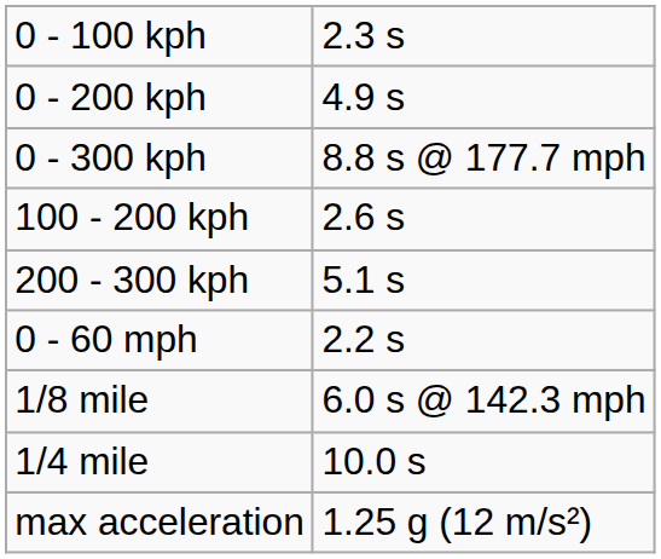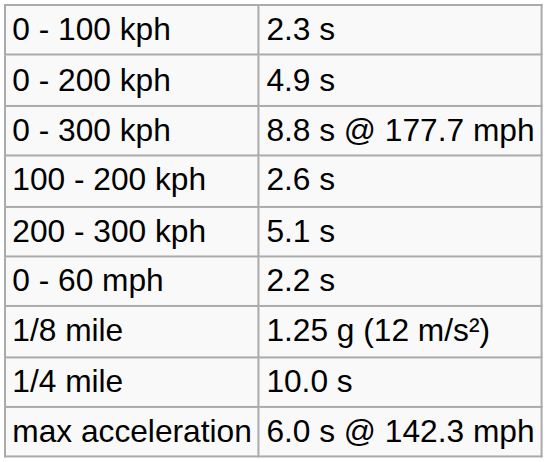 <table class="wikitable">
 <tr>
 <td>0 - 100 kph</td>
 <td>2.3 s</td>
 </tr>
 <tr>
 <td>0 - 200 kph</td>
 <td>4.9 s</td>
 </tr>
 <tr>
 <td>0 - 300 kph</td>
 <td>8.8 s @ 177.7 mph</td>
 </tr>
 <tr>
 <td>100 - 200 kph</td>
 <td>2.6 s</td>
 </tr>
 <tr>
 <td>200 - 300 kph</td>
 <td>5.1 s</td>
 </tr>
 <tr>
 <td>0 - 60 mph</td>
 <td>2.2 s</td>
 </tr>
 <tr>
 <td>1/8 mile</td>
-<td>6.0 s @ 142.3 mph</td>
+<td>1.25 g (12 m/s²)</td>
 </tr>
 <tr>
 <td>1/4 mile</td>
 <td>10.0 s</td>
 </tr>
 <tr>
 <td>max acceleration</td>
-<td>1.25 g (12 m/s²)</td>
+<td>6.0 s @ 142.3 mph</td>
 </tr>
 </table>
